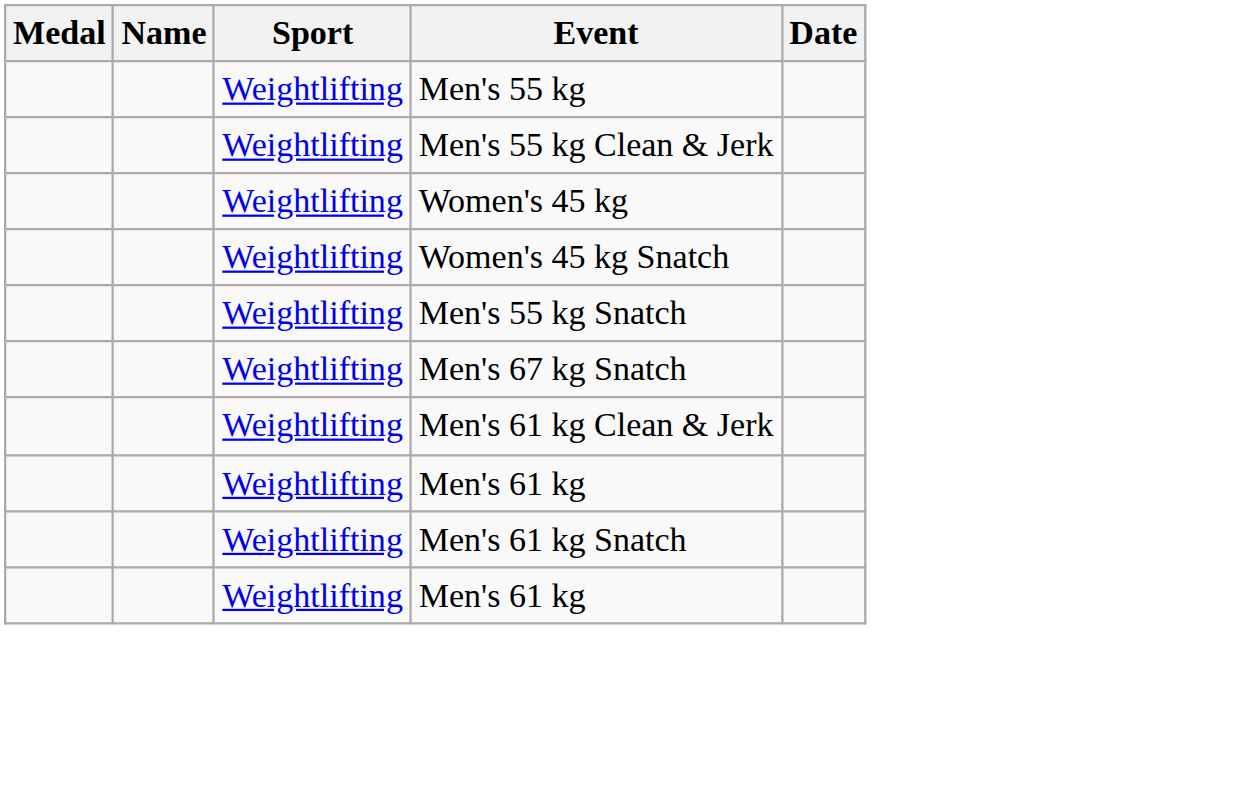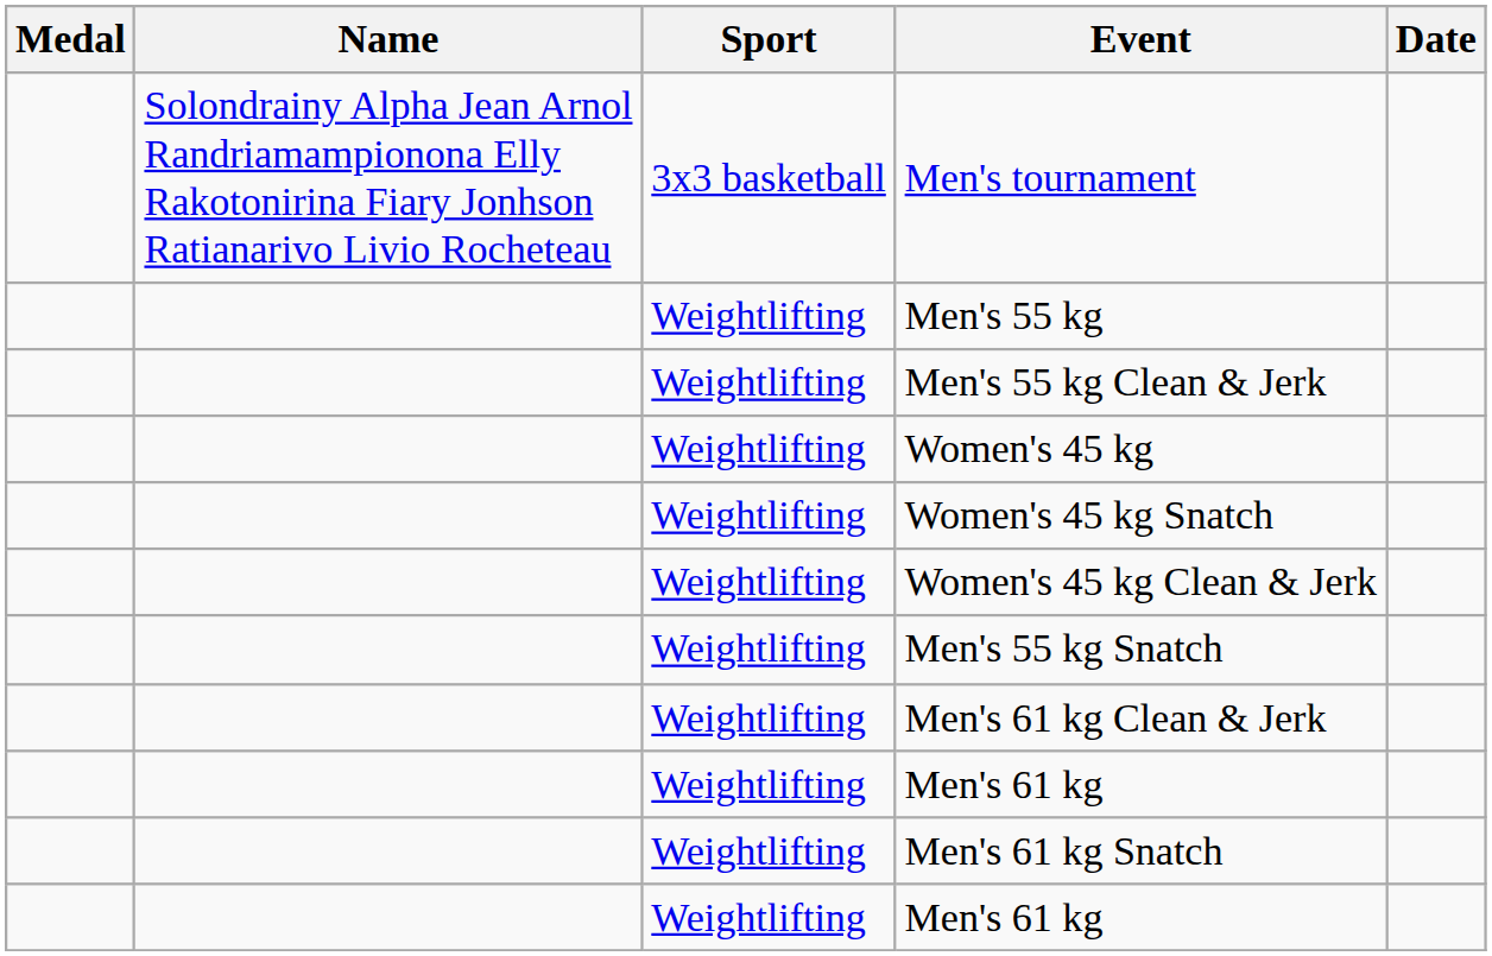 <table class="wikitable sortable" style="font-size:95%">
 <tr>
 <th>Medal</th>
 <th>Name</th>
 <th>Sport</th>
 <th>Event</th>
 <th>Date</th>
+</tr>
+<tr>
+<td></td>
+<td><a href='#'>Solondrainy Alpha Jean Arnol</a><br><a href='#'>Randriamampionona Elly</a><br><a href='#'>Rakotonirina Fiary Jonhson</a><br><a href='#'>Ratianarivo Livio Rocheteau</a></td>
+<td><a href='#'>3x3 basketball</a></td>
+<td><a href='#'>Men's tournament</a></td>
+<td></td>
 </tr>
 <tr>
 <td></td>
 <td></td>
 <td><a href='#'>Weightlifting</a></td>
 <td>Men's 55 kg</td>
 <td></td>
 </tr>
 <tr>
 <td></td>
 <td></td>
 <td><a href='#'>Weightlifting</a></td>
 <td>Men's 55 kg Clean & Jerk</td>
 <td></td>
 </tr>
 <tr>
 <td></td>
 <td></td>
 <td><a href='#'>Weightlifting</a></td>
 <td>Women's 45 kg</td>
 <td></td>
 </tr>
 <tr>
 <td></td>
 <td></td>
 <td><a href='#'>Weightlifting</a></td>
 <td>Women's 45 kg Snatch</td>
 <td></td>
 </tr>
 <tr>
 <td></td>
 <td></td>
 <td><a href='#'>Weightlifting</a></td>
-<td>Men's 55 kg Snatch</td>
+<td>Women's 45 kg Clean & Jerk</td>
 <td></td>
 </tr>
 <tr>
 <td></td>
 <td></td>
 <td><a href='#'>Weightlifting</a></td>
-<td>Men's 67 kg Snatch</td>
+<td>Men's 55 kg Snatch</td>
 <td></td>
 </tr>
 <tr>
 <td></td>
 <td></td>
 <td><a href='#'>Weightlifting</a></td>
 <td>Men's 61 kg Clean & Jerk</td>
 <td></td>
 </tr>
 <tr>
 <td></td>
 <td></td>
 <td><a href='#'>Weightlifting</a></td>
 <td>Men's 61 kg</td>
 <td></td>
 </tr>
 <tr>
 <td></td>
 <td></td>
 <td><a href='#'>Weightlifting</a></td>
 <td>Men's 61 kg Snatch</td>
 <td></td>
 </tr>
 <tr>
 <td></td>
 <td></td>
 <td><a href='#'>Weightlifting</a></td>
 <td>Men's 61 kg</td>
 <td></td>
 </tr>
 </table>
